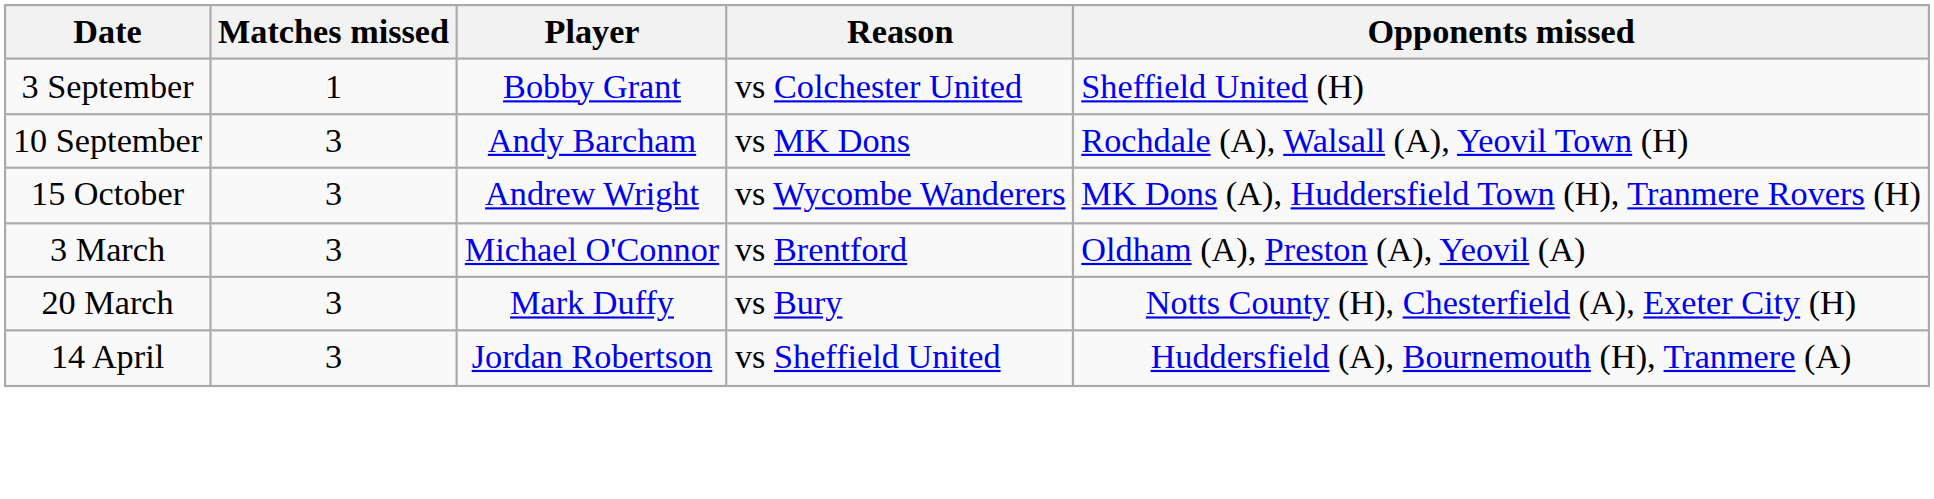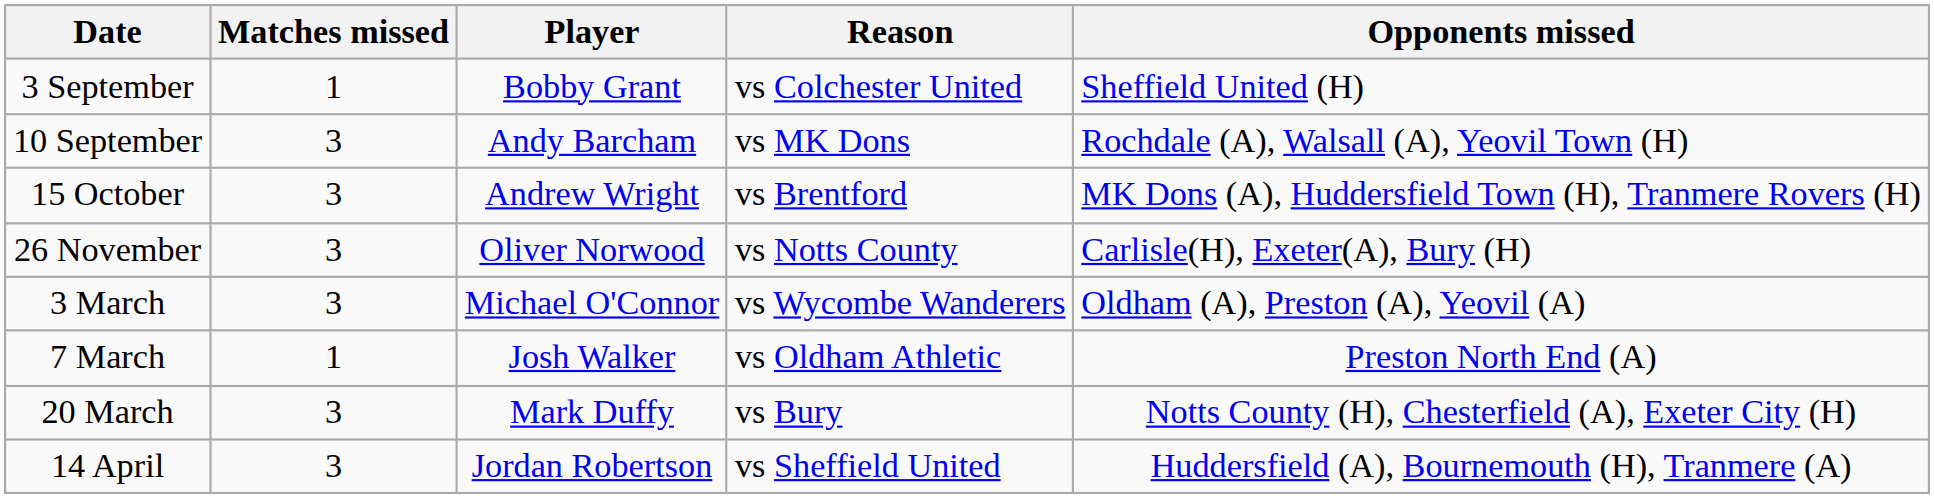 <table class="wikitable" style="text-align: center">
 <tr>
 <th>Date</th>
 <th>Matches missed</th>
 <th>Player</th>
 <th>Reason</th>
 <th>Opponents missed</th>
 </tr>
 <tr>
 <td>3 September</td>
 <td>1</td>
 <td><a href='#'>Bobby Grant</a></td>
 <td align=left> vs <a href='#'>Colchester United</a></td>
 <td align=left><a href='#'>Sheffield United</a> (H)</td>
 </tr>
 <tr>
 <td>10 September</td>
 <td>3</td>
 <td><a href='#'>Andy Barcham</a></td>
 <td align=left> vs <a href='#'>MK Dons</a></td>
 <td align=left><a href='#'>Rochdale</a> (A), <a href='#'>Walsall</a> (A), <a href='#'>Yeovil Town</a> (H)</td>
 </tr>
 <tr>
 <td>15 October</td>
 <td>3</td>
 <td><a href='#'>Andrew Wright</a></td>
-<td align=left> vs <a href='#'>Wycombe Wanderers</a></td>
+<td align=left> vs <a href='#'>Brentford</a></td>
 <td align=left><a href='#'>MK Dons</a> (A), <a href='#'>Huddersfield Town</a> (H), <a href='#'>Tranmere Rovers</a> (H)</td>
+</tr>
+<tr>
+<td>26 November</td>
+<td>3</td>
+<td><a href='#'>Oliver Norwood</a></td>
+<td align=left> vs <a href='#'>Notts County</a></td>
+<td align=left><a href='#'>Carlisle</a>(H), <a href='#'>Exeter</a>(A), <a href='#'>Bury</a> (H)</td>
 </tr>
 <tr>
 <td>3 March</td>
 <td>3</td>
 <td><a href='#'>Michael O'Connor</a></td>
-<td align=left> vs <a href='#'>Brentford</a></td>
+<td align=left> vs <a href='#'>Wycombe Wanderers</a></td>
 <td align=left><a href='#'>Oldham</a> (A), <a href='#'>Preston</a> (A), <a href='#'>Yeovil</a> (A)</td>
+</tr>
+<tr>
+<td>7 March</td>
+<td>1</td>
+<td><a href='#'>Josh Walker</a></td>
+<td align=left> vs <a href='#'>Oldham Athletic</a></td>
+<td><a href='#'>Preston North End</a> (A)</td>
 </tr>
 <tr>
 <td>20 March</td>
 <td>3</td>
 <td><a href='#'>Mark Duffy</a></td>
 <td align=left> vs <a href='#'>Bury</a></td>
 <td><a href='#'>Notts County</a> (H), <a href='#'>Chesterfield</a> (A), <a href='#'>Exeter City</a> (H)</td>
 </tr>
 <tr>
 <td>14 April</td>
 <td>3</td>
 <td><a href='#'>Jordan Robertson</a></td>
 <td align=left> vs <a href='#'>Sheffield United</a></td>
 <td><a href='#'>Huddersfield</a> (A), <a href='#'>Bournemouth</a> (H), <a href='#'>Tranmere</a> (A)</td>
 </tr>
 </table>
